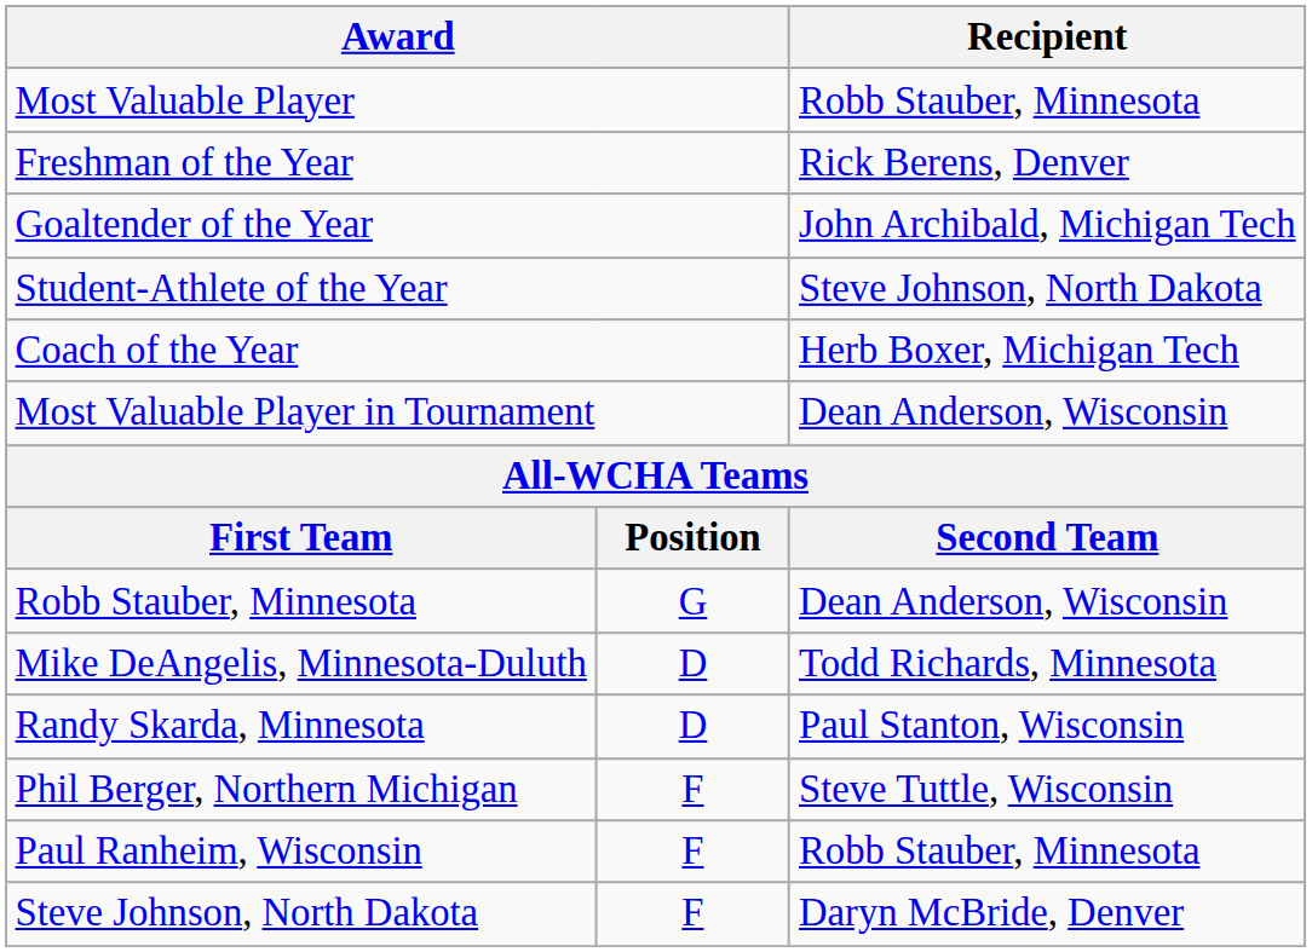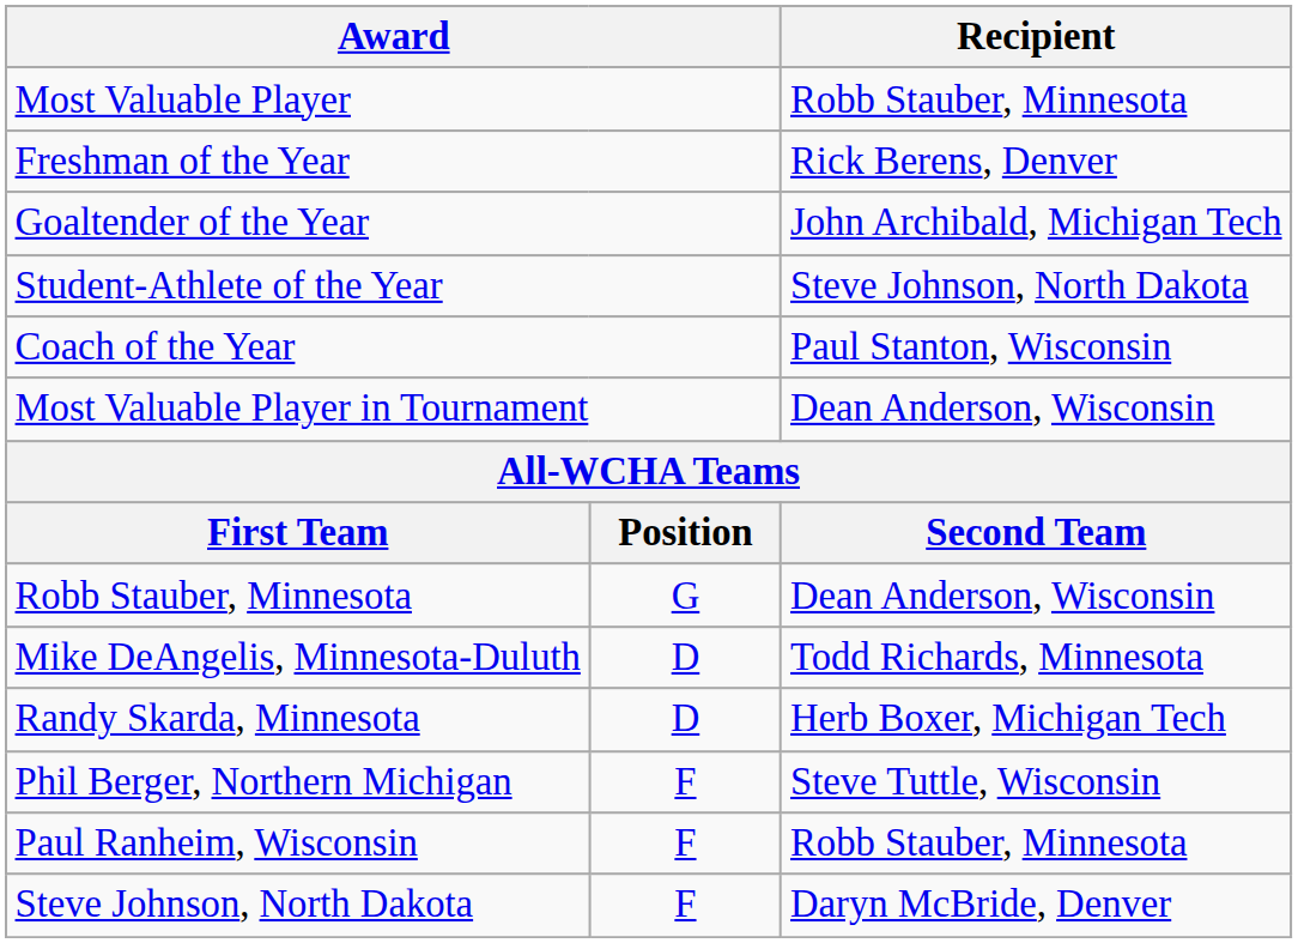 <table class="wikitable">
 <tr>
 <th colspan=2><a href='#'>Award</a></th>
 <th>Recipient</th>
 </tr>
 <tr>
 <td colspan=2><a href='#'>Most Valuable Player</a></td>
 <td><a href='#'>Robb Stauber</a>, <a href='#'>Minnesota</a></td>
 </tr>
 <tr>
 <td colspan=2><a href='#'>Freshman of the Year</a></td>
 <td><a href='#'>Rick Berens</a>, <a href='#'>Denver</a></td>
 </tr>
 <tr>
 <td colspan=2><a href='#'>Goaltender of the Year</a></td>
 <td><a href='#'>John Archibald</a>, <a href='#'>Michigan Tech</a></td>
 </tr>
 <tr>
 <td colspan=2><a href='#'>Student-Athlete of the Year</a></td>
 <td><a href='#'>Steve Johnson</a>, <a href='#'>North Dakota</a></td>
 </tr>
 <tr>
 <td colspan=2><a href='#'>Coach of the Year</a></td>
-<td><a href='#'>Herb Boxer</a>, <a href='#'>Michigan Tech</a></td>
+<td><a href='#'>Paul Stanton</a>, <a href='#'>Wisconsin</a></td>
 </tr>
 <tr>
 <td colspan=2><a href='#'>Most Valuable Player in Tournament</a></td>
 <td><a href='#'>Dean Anderson</a>, <a href='#'>Wisconsin</a></td>
 </tr>
 <tr>
 <th colspan=3><a href='#'>All-WCHA Teams</a></th>
 </tr>
 <tr>
 <th><a href='#'>First Team</a></th>
 <th>  Position  </th>
 <th><a href='#'>Second Team</a></th>
 </tr>
 <tr>
 <td><a href='#'>Robb Stauber</a>, <a href='#'>Minnesota</a></td>
 <td align=center><a href='#'>G</a></td>
 <td><a href='#'>Dean Anderson</a>, <a href='#'>Wisconsin</a></td>
 </tr>
 <tr>
 <td><a href='#'>Mike DeAngelis</a>, <a href='#'>Minnesota-Duluth</a></td>
 <td align=center><a href='#'>D</a></td>
 <td><a href='#'>Todd Richards</a>, <a href='#'>Minnesota</a></td>
 </tr>
 <tr>
 <td><a href='#'>Randy Skarda</a>, <a href='#'>Minnesota</a></td>
 <td align=center><a href='#'>D</a></td>
-<td><a href='#'>Paul Stanton</a>, <a href='#'>Wisconsin</a></td>
+<td><a href='#'>Herb Boxer</a>, <a href='#'>Michigan Tech</a></td>
 </tr>
 <tr>
 <td><a href='#'>Phil Berger</a>, <a href='#'>Northern Michigan</a></td>
 <td align=center><a href='#'>F</a></td>
 <td><a href='#'>Steve Tuttle</a>, <a href='#'>Wisconsin</a></td>
 </tr>
 <tr>
 <td><a href='#'>Paul Ranheim</a>, <a href='#'>Wisconsin</a></td>
 <td align=center><a href='#'>F</a></td>
 <td><a href='#'>Robb Stauber</a>, <a href='#'>Minnesota</a></td>
 </tr>
 <tr>
 <td><a href='#'>Steve Johnson</a>, <a href='#'>North Dakota</a></td>
 <td align=center><a href='#'>F</a></td>
 <td><a href='#'>Daryn McBride</a>, <a href='#'>Denver</a></td>
 </tr>
 </table>
